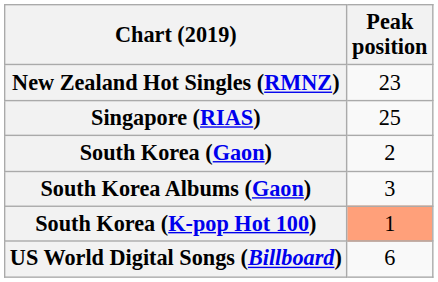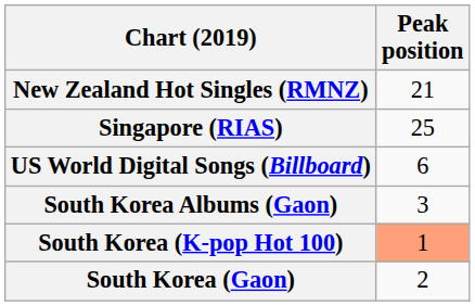 <table class="wikitable sortable plainrowheaders" style="text-align:center">
 <tr>
 <th scope="col">Chart (2019)</th>
 <th scope="col">Peak<br>position</th>
 </tr>
 <tr>
 <th scope="row">New Zealand Hot Singles (<a href='#'>RMNZ</a>)</th>
-<td>23</td>
+<td>21</td>
 </tr>
 <tr>
 <th scope="row">Singapore (<a href='#'>RIAS</a>)</th>
 <td>25</td>
 </tr>
 <tr>
-<th scope="row">South Korea (<a href='#'>Gaon</a>)</th>
-<td>2</td>
+<th scope="row">US World Digital Songs (<em><a href='#'>Billboard</a></em>)</th>
+<td>6</td>
 </tr>
 <tr>
 <th scope="row">South Korea Albums (<a href='#'>Gaon</a>)</th>
 <td>3</td>
 </tr>
 <tr>
 <th scope="row">South Korea (<a href='#'>K-pop Hot 100</a>)</th>
 <td style="background: lightsalmon;">1</td>
 </tr>
 <tr>
-<th scope="row">US World Digital Songs (<em><a href='#'>Billboard</a></em>)</th>
-<td>6</td>
+<th scope="row">South Korea (<a href='#'>Gaon</a>)</th>
+<td>2</td>
 </tr>
 </table>
